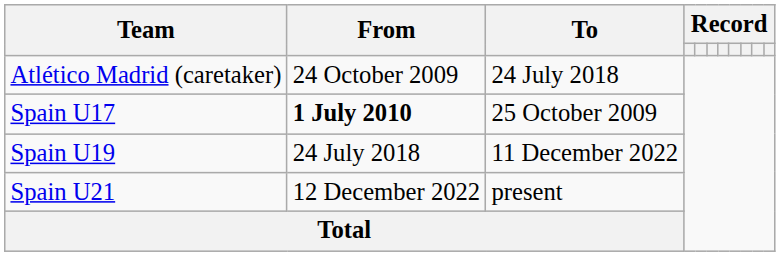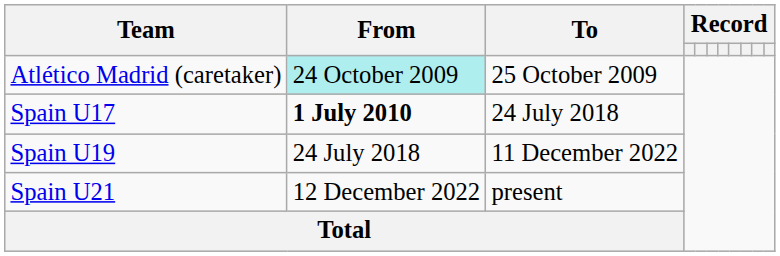 <table class=wikitable style="text-align: center">
 <tr>
 <th rowspan="2">Team</th>
 <th rowspan="2">From</th>
 <th rowspan="2">To</th>
 <th colspan="8">Record</th>
 </tr>
 <tr>
 <th></th>
 <th></th>
 <th></th>
 <th></th>
 <th></th>
 <th></th>
 <th></th>
 <th></th>
 </tr>
 <tr>
 <td align=left><a href='#'>Atlético Madrid</a> (caretaker)</td>
-<td align=left>24 October 2009</td>
-<td align=left>24 July 2018<br></td>
+<td align=left style="background: paleturquoise;">24 October 2009</td>
+<td align=left>25 October 2009<br></td>
 </tr>
 <tr>
 <td align=left><a href='#'>Spain U17</a></td>
 <td align=left><strong>1 July 2010</strong></td>
-<td align=left>25 October 2009<br></td>
+<td align=left>24 July 2018<br></td>
 </tr>
 <tr>
 <td align=left><a href='#'>Spain U19</a></td>
 <td align=left>24 July 2018</td>
 <td align=left>11 December 2022<br></td>
 </tr>
 <tr>
 <td align=left><a href='#'>Spain U21</a></td>
 <td align=left>12 December 2022</td>
 <td align=left>present<br></td>
 </tr>
 <tr>
 <th colspan=3>Total<br></th>
 </tr>
 </table>
